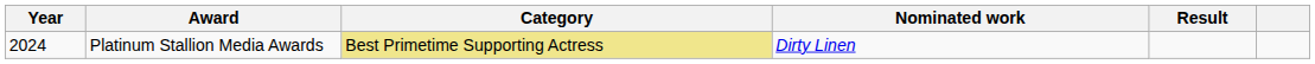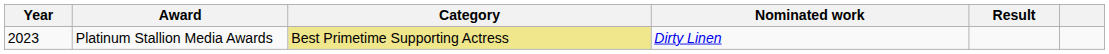 <table class="wikitable sortable plainrowheaders" style="width:99%;">
 <tr>
 <th scope="col" style="width:6%;">Year</th>
 <th scope="col" style="width:19%;">Award</th>
 <th scope="col" style="width:32%;">Category</th>
 <th scope="col" style="width:28%;">Nominated work</th>
 <th scope="col" style="width:8%;">Result</th>
 <th scope="col" style="width:4%;" class="unsortable"></th>
 </tr>
 <tr>
-<td>2024</td>
+<td>2023</td>
 <td>Platinum Stallion Media Awards</td>
 <td style="background: khaki;">Best Primetime Supporting Actress</td>
 <td><em><a href='#'>Dirty Linen</a></em></td>
 <td></td>
 <td></td>
 </tr>
 </table>
